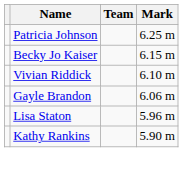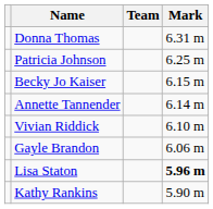 <table class=wikitable>
 <tr>
 <th></th>
 <th>Name</th>
 <th>Team</th>
 <th>Mark</th>
+</tr>
+<tr>
+<td></td>
+<td><a href='#'>Donna Thomas</a></td>
+<td></td>
+<td>6.31 m</td>
 </tr>
 <tr>
 <td></td>
 <td><a href='#'>Patricia Johnson</a></td>
 <td></td>
 <td>6.25 m</td>
 </tr>
 <tr>
 <td></td>
 <td><a href='#'>Becky Jo Kaiser</a></td>
 <td></td>
 <td>6.15 m</td>
+</tr>
+<tr>
+<td></td>
+<td><a href='#'>Annette Tannender</a></td>
+<td></td>
+<td>6.14 m</td>
 </tr>
 <tr>
 <td></td>
 <td><a href='#'>Vivian Riddick</a></td>
 <td></td>
 <td>6.10 m</td>
 </tr>
 <tr>
 <td></td>
 <td><a href='#'>Gayle Brandon</a></td>
 <td></td>
 <td>6.06 m</td>
 </tr>
 <tr>
 <td></td>
 <td><a href='#'>Lisa Staton</a></td>
 <td></td>
-<td>5.96 m</td>
+<td><strong>5.96 m</strong></td>
 </tr>
 <tr>
 <td></td>
 <td><a href='#'>Kathy Rankins</a></td>
 <td></td>
 <td>5.90 m</td>
 </tr>
 </table>
